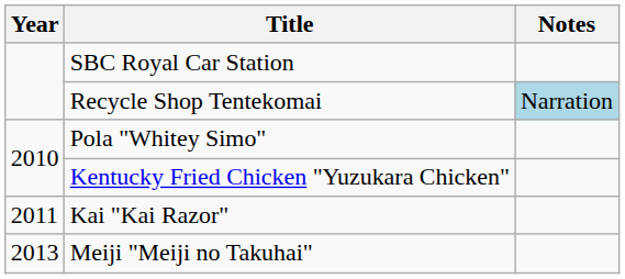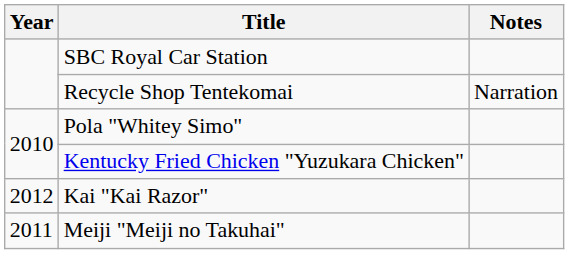 <table class="wikitable">
 <tr>
 <th>Year</th>
 <th>Title</th>
 <th>Notes</th>
 </tr>
 <tr>
 <td rowspan="2"></td>
 <td>SBC Royal Car Station</td>
 <td></td>
 </tr>
 <tr>
 <td>Recycle Shop Tentekomai</td>
-<td style="background: lightblue;">Narration</td>
+<td>Narration</td>
 </tr>
 <tr>
 <td rowspan="2">2010</td>
 <td>Pola "Whitey Simo"</td>
 <td></td>
 </tr>
 <tr>
 <td><a href='#'>Kentucky Fried Chicken</a> "Yuzukara Chicken"</td>
 <td></td>
 </tr>
 <tr>
-<td>2011</td>
+<td>2012</td>
 <td>Kai "Kai Razor"</td>
 <td></td>
 </tr>
 <tr>
-<td>2013</td>
+<td>2011</td>
 <td>Meiji "Meiji no Takuhai"</td>
 <td></td>
 </tr>
 </table>
